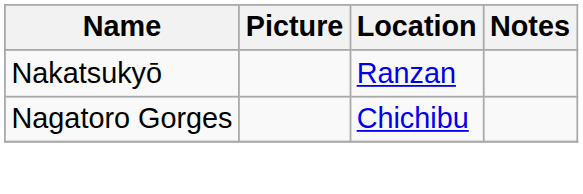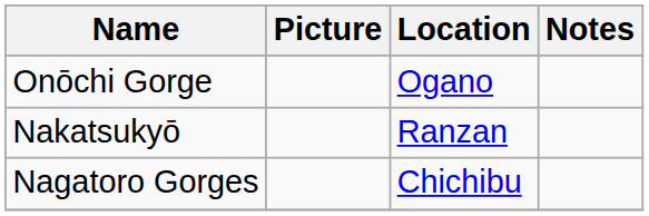 <table class="wikitable">
 <tr>
 <th>Name</th>
 <th>Picture</th>
 <th>Location</th>
 <th>Notes</th>
+</tr>
+<tr>
+<td>Onōchi Gorge</td>
+<td></td>
+<td><a href='#'>Ogano</a></td>
+<td></td>
 </tr>
 <tr>
 <td>Nakatsukyō</td>
 <td></td>
 <td><a href='#'>Ranzan</a></td>
 <td></td>
 </tr>
 <tr>
 <td>Nagatoro Gorges</td>
 <td></td>
 <td><a href='#'>Chichibu</a></td>
 <td></td>
 </tr>
 <tr>
 </tr>
 </table>
